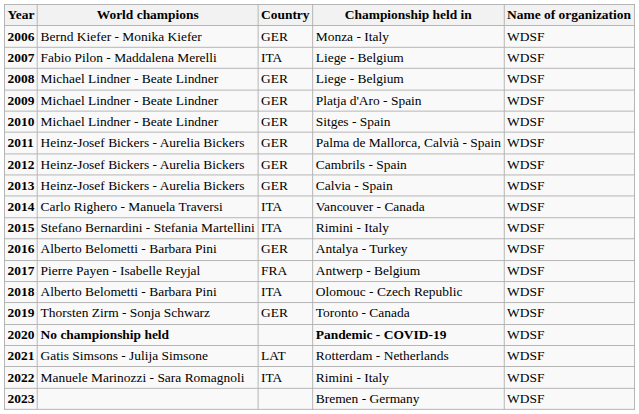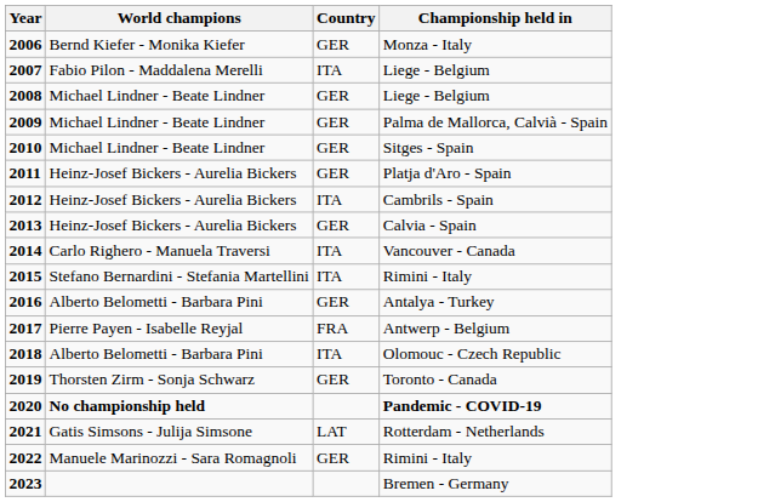 <table class="wikitable">
 <tr>
 <th>Year</th>
 <th>World champions</th>
 <th>Country</th>
 <th>Championship held in</th>
-<th>Name of organization</th>
 </tr>
 <tr>
 <td><strong>2006</strong></td>
 <td>Bernd Kiefer - Monika Kiefer</td>
 <td>GER</td>
 <td>Monza - Italy</td>
-<td>WDSF</td>
 </tr>
 <tr>
 <td><strong>2007</strong></td>
 <td>Fabio Pilon - Maddalena Merelli</td>
 <td>ITA</td>
 <td>Liege - Belgium</td>
-<td>WDSF</td>
 </tr>
 <tr>
 <td><strong>2008</strong></td>
 <td>Michael Lindner - Beate Lindner</td>
 <td>GER</td>
 <td>Liege - Belgium</td>
-<td>WDSF</td>
 </tr>
 <tr>
 <td><strong>2009</strong></td>
 <td>Michael Lindner - Beate Lindner</td>
 <td>GER</td>
-<td>Platja d'Aro - Spain</td>
-<td>WDSF</td>
+<td>Palma de Mallorca, Calvià - Spain</td>
 </tr>
 <tr>
 <td><strong>2010</strong></td>
 <td>Michael Lindner - Beate Lindner</td>
 <td>GER</td>
 <td>Sitges - Spain</td>
-<td>WDSF</td>
 </tr>
 <tr>
 <td><strong>2011</strong></td>
 <td>Heinz-Josef Bickers - Aurelia Bickers</td>
 <td>GER</td>
-<td>Palma de Mallorca, Calvià - Spain</td>
-<td>WDSF</td>
+<td>Platja d'Aro - Spain</td>
 </tr>
 <tr>
 <td><strong>2012</strong></td>
 <td>Heinz-Josef Bickers - Aurelia Bickers</td>
-<td>GER</td>
+<td>ITA</td>
 <td>Cambrils - Spain</td>
-<td>WDSF</td>
 </tr>
 <tr>
 <td><strong>2013</strong></td>
 <td>Heinz-Josef Bickers - Aurelia Bickers</td>
 <td>GER</td>
 <td>Calvia - Spain</td>
-<td>WDSF</td>
 </tr>
 <tr>
 <td><strong>2014</strong></td>
 <td>Carlo Righero - Manuela Traversi</td>
 <td>ITA</td>
 <td>Vancouver - Canada</td>
-<td>WDSF</td>
 </tr>
 <tr>
 <td><strong>2015</strong></td>
 <td>Stefano Bernardini - Stefania Martellini</td>
 <td>ITA</td>
 <td>Rimini - Italy</td>
-<td>WDSF</td>
 </tr>
 <tr>
 <td><strong>2016</strong></td>
 <td>Alberto Belometti - Barbara Pini</td>
 <td>GER</td>
 <td>Antalya - Turkey</td>
-<td>WDSF</td>
 </tr>
 <tr>
 <td><strong>2017</strong></td>
 <td>Pierre Payen - Isabelle Reyjal</td>
 <td>FRA</td>
 <td>Antwerp - Belgium</td>
-<td>WDSF</td>
 </tr>
 <tr>
 <td><strong>2018</strong></td>
 <td>Alberto Belometti - Barbara Pini</td>
 <td>ITA</td>
 <td>Olomouc - Czech Republic</td>
-<td>WDSF</td>
 </tr>
 <tr>
 <td><strong>2019</strong></td>
 <td>Thorsten Zirm - Sonja Schwarz</td>
 <td>GER</td>
 <td>Toronto - Canada</td>
-<td>WDSF</td>
 </tr>
 <tr>
 <td><strong>2020</strong></td>
 <td><strong>No championship held</strong></td>
 <td></td>
 <td><strong>Pandemic - COVID-19</strong></td>
-<td>WDSF</td>
 </tr>
 <tr>
 <td><strong>2021</strong></td>
 <td>Gatis Simsons - Julija Simsone</td>
 <td>LAT</td>
 <td>Rotterdam - Netherlands</td>
-<td>WDSF</td>
 </tr>
 <tr>
 <td><strong>2022</strong></td>
 <td>Manuele Marinozzi - Sara Romagnoli</td>
-<td>ITA</td>
+<td>GER</td>
 <td>Rimini - Italy</td>
-<td>WDSF</td>
 </tr>
 <tr>
 <td><strong>2023</strong></td>
 <td></td>
 <td></td>
 <td>Bremen - Germany</td>
-<td>WDSF</td>
 </tr>
 </table>
